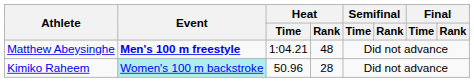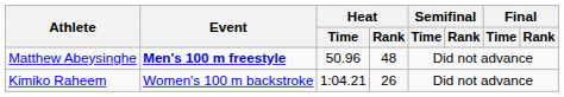 <table class=wikitable style="font-size:90%">
 <tr>
 <th rowspan="2">Athlete</th>
 <th rowspan="2">Event</th>
 <th colspan="2">Heat</th>
 <th colspan="2">Semifinal</th>
 <th colspan="2">Final</th>
 </tr>
 <tr style="font-size:95%">
 <th>Time</th>
 <th>Rank</th>
 <th>Time</th>
 <th>Rank</th>
 <th>Time</th>
 <th>Rank</th>
 </tr>
 <tr align=center>
 <td align=left><a href='#'>Matthew Abeysinghe</a></td>
 <td align=left><strong><a href='#'>Men's 100 m freestyle</a></strong></td>
-<td>1:04.21</td>
+<td>50.96</td>
 <td>48</td>
 <td colspan=4>Did not advance</td>
 </tr>
 <tr align=center>
 <td align=left><a href='#'>Kimiko Raheem</a></td>
-<td align=left style="background: paleturquoise;"><a href='#'>Women's 100 m backstroke</a></td>
-<td>50.96</td>
-<td>28</td>
+<td align=left><a href='#'>Women's 100 m backstroke</a></td>
+<td>1:04.21</td>
+<td>26</td>
 <td colspan=4>Did not advance</td>
 </tr>
 </table>
